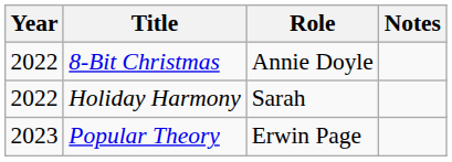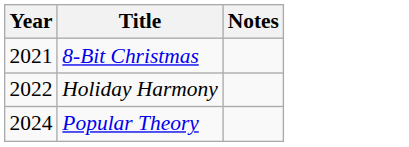 <table class="wikitable sortable">
 <tr>
 <th>Year</th>
 <th>Title</th>
-<th>Role</th>
 <th class="unsortable">Notes</th>
 </tr>
 <tr>
-<td>2022</td>
+<td>2021</td>
 <td><em><a href='#'>8-Bit Christmas</a></em></td>
-<td>Annie Doyle</td>
 <td></td>
 </tr>
 <tr>
 <td>2022</td>
 <td><em>Holiday Harmony</em></td>
-<td>Sarah</td>
 <td></td>
 </tr>
 <tr>
-<td>2023</td>
+<td>2024</td>
 <td><em><a href='#'>Popular Theory</a></em></td>
-<td>Erwin Page</td>
 <td></td>
 </tr>
 </table>
